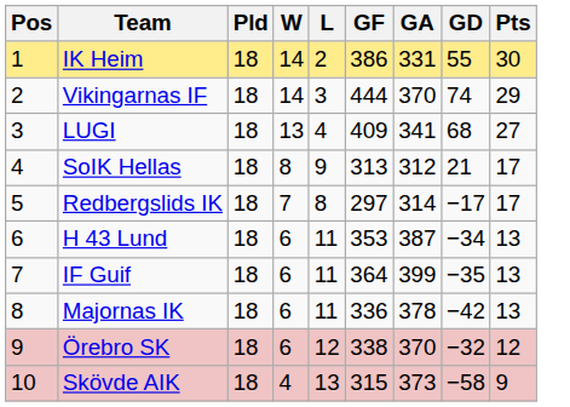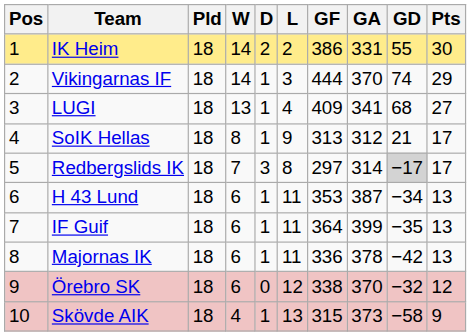 <table class="wikitable">
 <tr>
 <th><span>Pos</span></th>
 <th>Team</th>
 <th><span>Pld</span></th>
 <th><span>W</span></th>
+<th><span>D</span></th>
 <th><span>L</span></th>
 <th><span>GF</span></th>
 <th><span>GA</span></th>
 <th><span>GD</span></th>
 <th><span>Pts</span></th>
 </tr>
 <tr style="background:#ffec8b">
 <td>1</td>
 <td><a href='#'>IK Heim</a></td>
 <td>18</td>
 <td>14</td>
 <td>2</td>
+<td>2</td>
 <td>386</td>
 <td>331</td>
 <td>55</td>
 <td>30</td>
 </tr>
 <tr>
 <td>2</td>
 <td><a href='#'>Vikingarnas IF</a></td>
 <td>18</td>
 <td>14</td>
+<td>1</td>
 <td>3</td>
 <td>444</td>
 <td>370</td>
 <td>74</td>
 <td>29</td>
 </tr>
 <tr>
 <td>3</td>
 <td><a href='#'>LUGI</a></td>
 <td>18</td>
 <td>13</td>
+<td>1</td>
 <td>4</td>
 <td>409</td>
 <td>341</td>
 <td>68</td>
 <td>27</td>
 </tr>
 <tr>
 <td>4</td>
 <td><a href='#'>SoIK Hellas</a></td>
 <td>18</td>
 <td>8</td>
+<td>1</td>
 <td>9</td>
 <td>313</td>
 <td>312</td>
 <td>21</td>
 <td>17</td>
 </tr>
 <tr>
 <td>5</td>
 <td><a href='#'>Redbergslids IK</a></td>
 <td>18</td>
 <td>7</td>
+<td>3</td>
 <td>8</td>
 <td>297</td>
 <td>314</td>
-<td>−17</td>
+<td style="background: lightgrey;">−17</td>
 <td>17</td>
 </tr>
 <tr>
 <td>6</td>
 <td><a href='#'>H 43 Lund</a></td>
 <td>18</td>
 <td>6</td>
+<td>1</td>
 <td>11</td>
 <td>353</td>
 <td>387</td>
 <td>−34</td>
 <td>13</td>
 </tr>
 <tr>
 <td>7</td>
 <td><a href='#'>IF Guif</a></td>
 <td>18</td>
 <td>6</td>
+<td>1</td>
 <td>11</td>
 <td>364</td>
 <td>399</td>
 <td>−35</td>
 <td>13</td>
 </tr>
 <tr>
 <td>8</td>
 <td><a href='#'>Majornas IK</a></td>
 <td>18</td>
 <td>6</td>
+<td>1</td>
 <td>11</td>
 <td>336</td>
 <td>378</td>
 <td>−42</td>
 <td>13</td>
 </tr>
 <tr align="left" style="background:#f0c4c4;">
 <td>9</td>
 <td><a href='#'>Örebro SK</a></td>
 <td>18</td>
 <td>6</td>
+<td>0</td>
 <td>12</td>
 <td>338</td>
 <td>370</td>
 <td>−32</td>
 <td>12</td>
 </tr>
 <tr align="left" style="background:#f0c4c4;">
 <td>10</td>
 <td><a href='#'>Skövde AIK</a></td>
 <td>18</td>
 <td>4</td>
+<td>1</td>
 <td>13</td>
 <td>315</td>
 <td>373</td>
 <td>−58</td>
 <td>9</td>
 </tr>
 </table>
